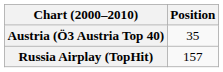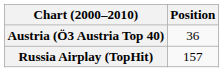 <table class="wikitable plainrowheaders" style="text-align:center">
 <tr>
 <th scope="col">Chart (2000–2010)</th>
 <th scope="col">Position</th>
 </tr>
 <tr>
 <th scope="row">Austria (Ö3 Austria Top 40)</th>
-<td>35</td>
+<td>36</td>
 </tr>
 <tr>
 <th scope="row">Russia Airplay (TopHit)</th>
 <td>157</td>
 </tr>
 </table>
